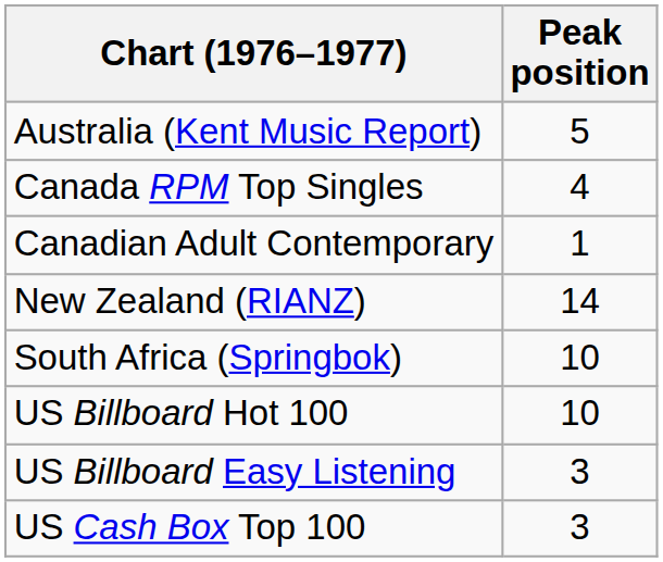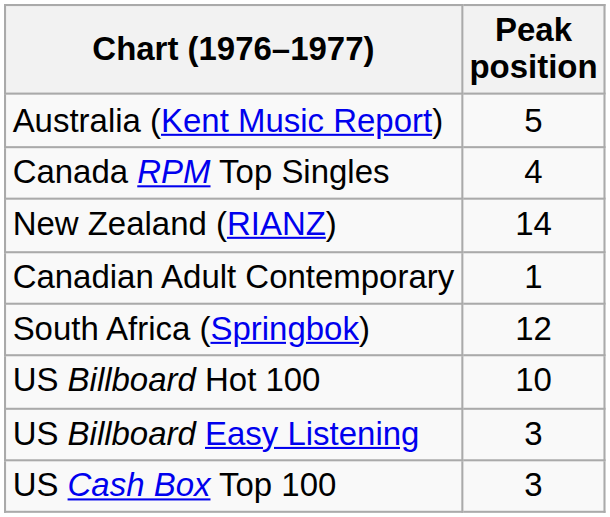 <table class="wikitable sortable">
 <tr>
 <th align="left">Chart (1976–1977)</th>
 <th align="left">Peak<br>position</th>
 </tr>
 <tr>
 <td align="left">Australia (<a href='#'>Kent Music Report</a>)</td>
 <td style="text-align:center;">5</td>
 </tr>
 <tr>
 <td align="left">Canada <a href='#'><em>RPM</em></a> Top Singles</td>
 <td style="text-align:center;">4</td>
 </tr>
 <tr>
+<td align="left">New Zealand (<a href='#'>RIANZ</a>)</td>
+<td style="text-align:center;">14</td>
+</tr>
+<tr>
 <td align="left">Canadian Adult Contemporary</td>
 <td style="text-align:center;">1</td>
 </tr>
 <tr>
-<td align="left">New Zealand (<a href='#'>RIANZ</a>)</td>
-<td style="text-align:center;">14</td>
-</tr>
-<tr>
 <td>South Africa (<a href='#'>Springbok</a>)</td>
-<td align="center">10</td>
+<td align="center">12</td>
 </tr>
 <tr>
 <td align="left">US <em>Billboard</em> Hot 100</td>
 <td style="text-align:center;">10</td>
 </tr>
 <tr>
 <td align="left">US <em>Billboard</em> <a href='#'>Easy Listening</a></td>
 <td style="text-align:center;">3</td>
 </tr>
 <tr>
 <td>US <a href='#'><em>Cash Box</em></a> Top 100</td>
 <td align="center">3</td>
 </tr>
 </table>
